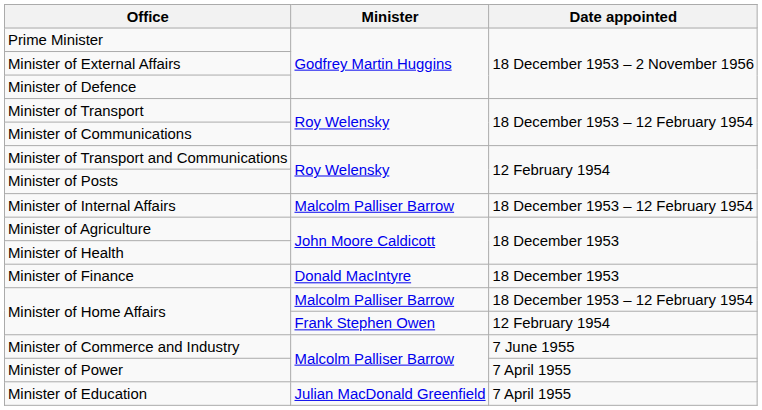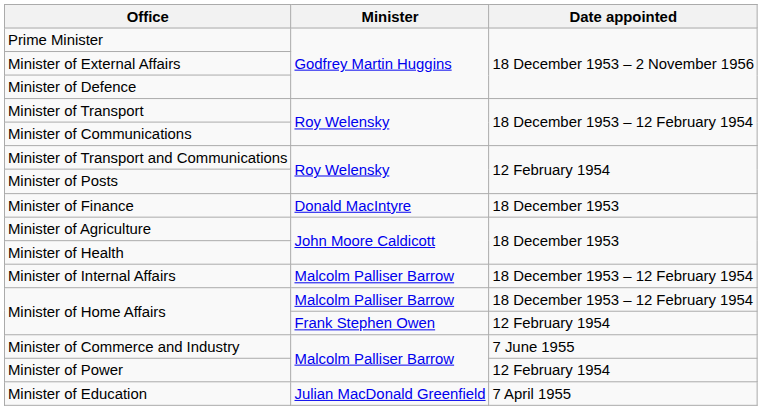 <table class="wikitable" style="font-size: 95%;">
 <tr>
 <th>Office</th>
 <th>Minister</th>
 <th>Date appointed</th>
 </tr>
 <tr>
 <td>Prime Minister</td>
 <td rowspan=3><a href='#'>Godfrey Martin Huggins</a></td>
 <td rowspan=3>18 December 1953 – 2 November 1956</td>
 </tr>
 <tr>
 <td>Minister of External Affairs</td>
 </tr>
 <tr>
 <td>Minister of Defence</td>
 </tr>
 <tr>
 <td>Minister of Transport</td>
 <td rowspan=2><a href='#'>Roy Welensky</a></td>
 <td rowspan=2>18 December 1953 – 12 February 1954</td>
 </tr>
 <tr>
 <td>Minister of Communications</td>
 </tr>
 <tr>
 <td>Minister of Transport and Communications</td>
 <td rowspan=2><a href='#'>Roy Welensky</a></td>
 <td rowspan=2>12 February 1954</td>
 </tr>
 <tr>
 <td>Minister of Posts</td>
 </tr>
 <tr>
-<td>Minister of Internal Affairs</td>
-<td><a href='#'>Malcolm Palliser Barrow</a></td>
-<td>18 December 1953 – 12 February 1954</td>
+<td>Minister of Finance</td>
+<td><a href='#'>Donald MacIntyre</a></td>
+<td>18 December 1953</td>
 </tr>
 <tr>
 <td>Minister of Agriculture</td>
 <td rowspan=2><a href='#'>John Moore Caldicott</a></td>
 <td rowspan=2>18 December 1953</td>
 </tr>
 <tr>
 <td>Minister of Health</td>
 </tr>
 <tr>
-<td>Minister of Finance</td>
-<td><a href='#'>Donald MacIntyre</a></td>
-<td>18 December 1953</td>
+<td>Minister of Internal Affairs</td>
+<td><a href='#'>Malcolm Palliser Barrow</a></td>
+<td>18 December 1953 – 12 February 1954</td>
 </tr>
 <tr>
 <td rowspan=2>Minister of Home Affairs</td>
 <td><a href='#'>Malcolm Palliser Barrow</a></td>
 <td>18 December 1953 – 12 February 1954</td>
 </tr>
 <tr>
 <td><a href='#'>Frank Stephen Owen</a></td>
 <td>12 February 1954</td>
 </tr>
 <tr>
 <td>Minister of Commerce and Industry</td>
 <td rowspan=2><a href='#'>Malcolm Palliser Barrow</a></td>
 <td>7 June 1955</td>
 </tr>
 <tr>
 <td>Minister of Power</td>
-<td>7 April 1955</td>
+<td>12 February 1954</td>
 </tr>
 <tr>
 <td>Minister of Education</td>
 <td><a href='#'>Julian MacDonald Greenfield</a></td>
 <td>7 April 1955</td>
 </tr>
 </table>
